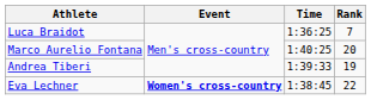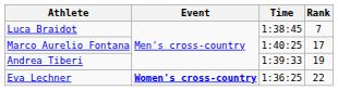 <table class="wikitable" style="font-size:90%">
 <tr>
 <th>Athlete</th>
 <th>Event</th>
 <th>Time</th>
 <th>Rank</th>
 </tr>
 <tr align=center>
 <td align=left><a href='#'>Luca Braidot</a></td>
 <td align=left rowspan=3><a href='#'>Men's cross-country</a></td>
-<td>1:36:25</td>
+<td>1:38:45</td>
 <td>7</td>
 </tr>
 <tr align=center>
 <td align=left><a href='#'>Marco Aurelio Fontana</a></td>
 <td>1:40:25</td>
-<td>20</td>
+<td>17</td>
 </tr>
 <tr align=center>
 <td align=left><a href='#'>Andrea Tiberi</a></td>
 <td>1:39:33</td>
 <td>19</td>
 </tr>
 <tr align=center>
 <td align=left><a href='#'>Eva Lechner</a></td>
 <td align=left><strong><a href='#'>Women's cross-country</a></strong></td>
-<td>1:38:45</td>
+<td>1:36:25</td>
 <td>22</td>
 </tr>
 </table>
